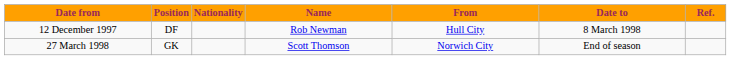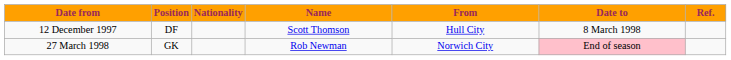 <table class="wikitable"  style="text-align:center; font-size:90%; ">
 <tr>
 <th style="background:#ffa000; color:#98285c; width:200px;">Date from</th>
 <th style="background:#ffa000; color:#98285c; width:50px;">Position</th>
 <th style="background:#ffa000; color:#98285c; width:50px;">Nationality</th>
 <th style="background:#ffa000; color:#98285c; width:200px;">Name</th>
 <th style="background:#ffa000; color:#98285c; width:200px;">From</th>
 <th style="background:#ffa000; color:#98285c; width:200px;">Date to</th>
 <th style="background:#ffa000; color:#98285c; width:50px;">Ref.</th>
 </tr>
 <tr>
 <td>12 December 1997</td>
 <td>DF</td>
 <td></td>
-<td><a href='#'>Rob Newman</a></td>
+<td><a href='#'>Scott Thomson</a></td>
 <td><a href='#'>Hull City</a></td>
 <td>8 March 1998</td>
 <td></td>
 </tr>
 <tr>
 <td>27 March 1998</td>
 <td>GK</td>
 <td></td>
-<td><a href='#'>Scott Thomson</a></td>
+<td><a href='#'>Rob Newman</a></td>
 <td><a href='#'>Norwich City</a></td>
-<td>End of season</td>
+<td style="background: pink;">End of season</td>
 <td></td>
 </tr>
 </table>
